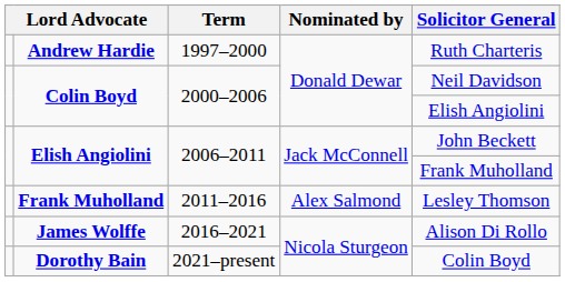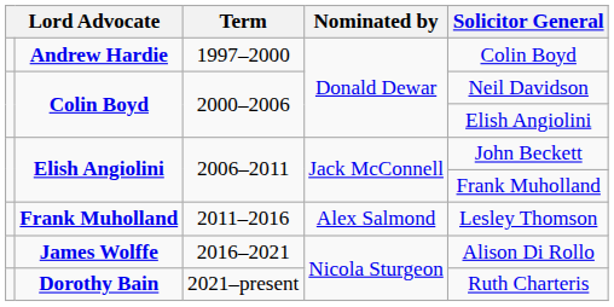 <table class="wikitable" style="text-align:center">
 <tr>
 <th colspan=2>Lord Advocate</th>
 <th>Term</th>
 <th>Nominated by</th>
 <th><a href='#'>Solicitor General</a></th>
 </tr>
 <tr style="height:1em">
 <td></td>
 <td><strong><a href='#'>Andrew Hardie</a></strong></td>
 <td>1997–2000</td>
 <td rowspan=3><a href='#'>Donald Dewar</a></td>
-<td><a href='#'>Ruth Charteris</a></td>
+<td><a href='#'>Colin Boyd</a></td>
 </tr>
 <tr style="height:1em">
 <td rowspan=2></td>
 <td rowspan=2><strong><a href='#'>Colin Boyd</a></strong></td>
 <td rowspan=2>2000–2006</td>
 <td><a href='#'>Neil Davidson</a></td>
 </tr>
 <tr style="height:1em">
 <td><a href='#'>Elish Angiolini</a></td>
 </tr>
 <tr style="height:1em">
 <td rowspan=2></td>
 <td rowspan=2><strong><a href='#'>Elish Angiolini</a></strong></td>
 <td rowspan=2>2006–2011</td>
 <td rowspan=2><a href='#'>Jack McConnell</a></td>
 <td><a href='#'>John Beckett</a></td>
 </tr>
 <tr style="height:1em">
 <td><a href='#'>Frank Muholland</a></td>
 </tr>
 <tr style="height:1em">
 <td></td>
 <td><strong><a href='#'>Frank Muholland</a></strong></td>
 <td>2011–2016</td>
 <td><a href='#'>Alex Salmond</a></td>
 <td><a href='#'>Lesley Thomson</a></td>
 </tr>
 <tr style="height:1em">
 <td></td>
 <td><strong><a href='#'>James Wolffe</a></strong></td>
 <td>2016–2021</td>
 <td rowspan=2><a href='#'>Nicola Sturgeon</a></td>
 <td><a href='#'>Alison Di Rollo</a></td>
 </tr>
 <tr style="height:1em">
 <td></td>
 <td><strong><a href='#'>Dorothy Bain</a></strong></td>
 <td>2021–present</td>
-<td><a href='#'>Colin Boyd</a></td>
+<td><a href='#'>Ruth Charteris</a></td>
 </tr>
 </table>
